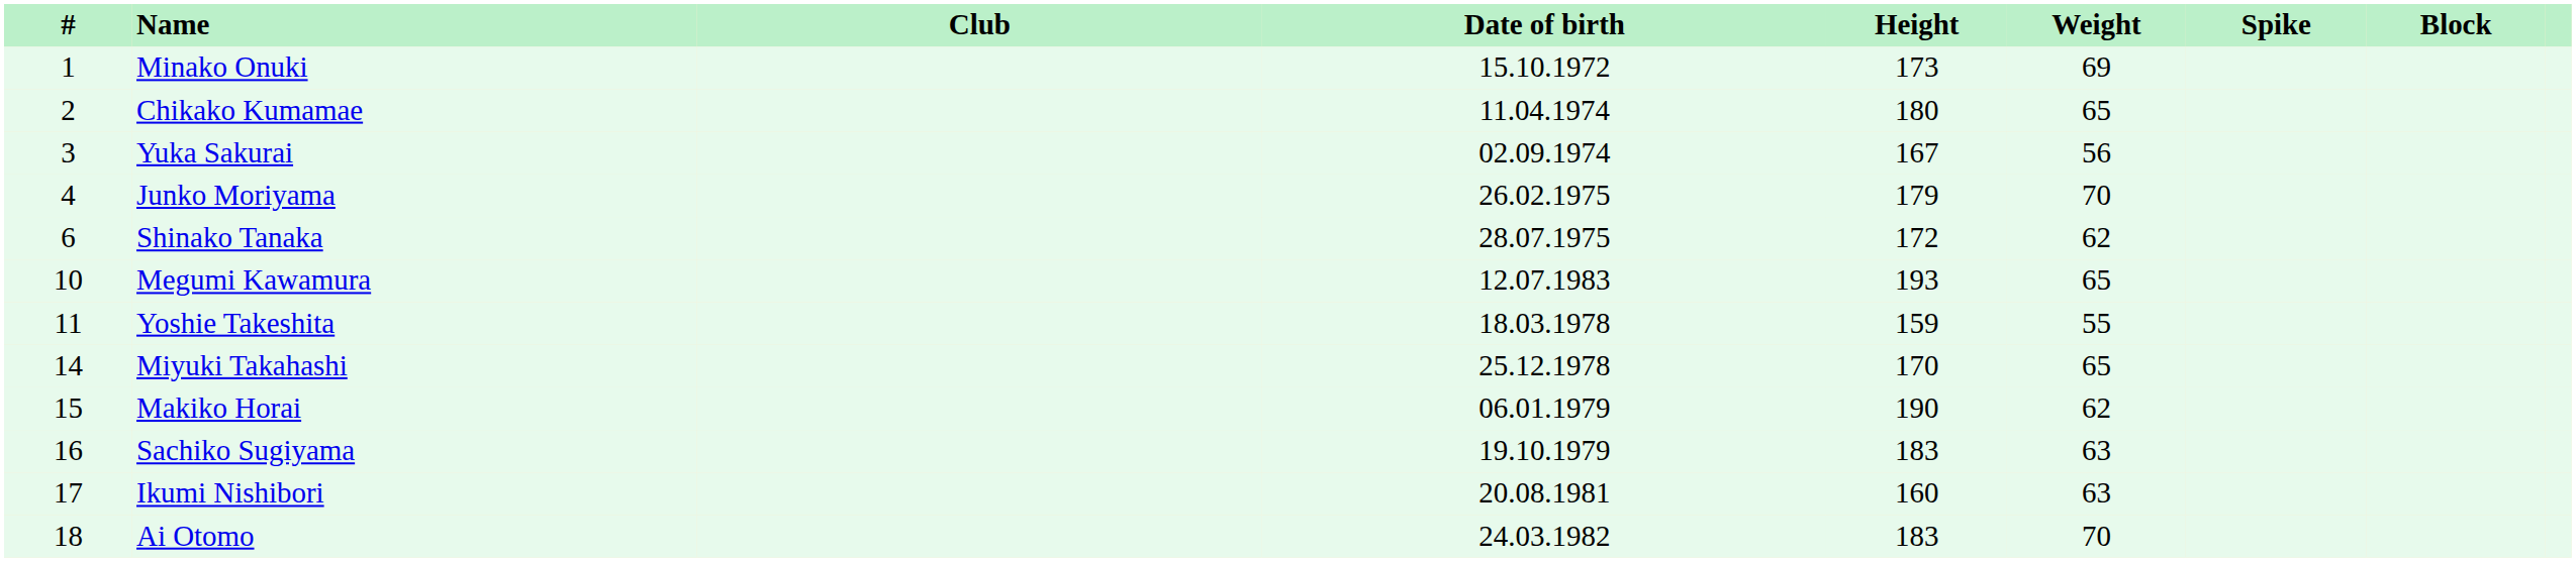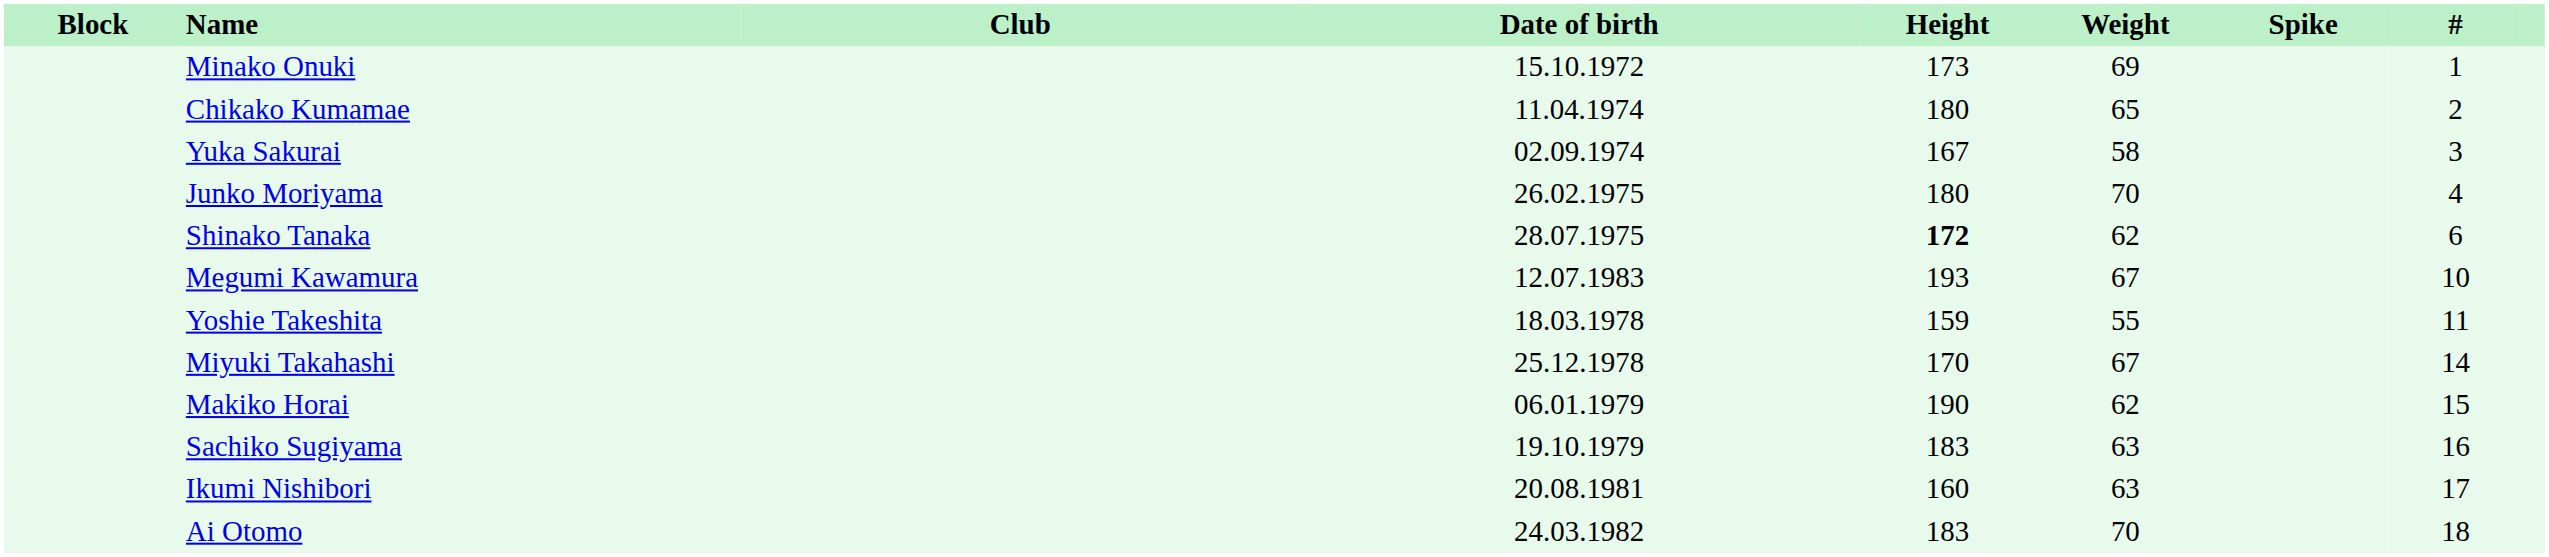 <table border=0 cellpadding=2 cellspacing=0  |- bgcolor=#FFECCE style="text-align:center; font-size:90%;" width=100%>
 <tr bgcolor=#BBF0C9>
-<th width=5%>#</th>
+<th width=7%>Block</th>
 <th style="width:22%; text-align:left;">Name</th>
 <th width=22%>Club</th>
 <th width=22%>Date of birth</th>
 <th width=7%>Height</th>
 <th width=7%>Weight</th>
 <th width=7%>Spike</th>
-<th width=7%>Block</th>
+<th width=5%>#</th>
 <th></th>
 </tr>
 <tr bgcolor=#E7FAEC>
-<td>1</td>
+<td></td>
 <td align=left><a href='#'>Minako Onuki</a></td>
 <td></td>
 <td>15.10.1972</td>
 <td>173</td>
 <td>69</td>
 <td></td>
-<td></td>
+<td>1</td>
 <td></td>
 </tr>
 <tr bgcolor=#E7FAEC>
-<td>2</td>
+<td></td>
 <td align=left><a href='#'>Chikako Kumamae</a></td>
 <td></td>
 <td>11.04.1974</td>
 <td>180</td>
 <td>65</td>
 <td></td>
-<td></td>
+<td>2</td>
 <td></td>
 </tr>
 <tr bgcolor=#E7FAEC>
-<td>3</td>
+<td></td>
 <td align=left><a href='#'>Yuka Sakurai</a></td>
 <td></td>
 <td>02.09.1974</td>
 <td>167</td>
-<td>56</td>
+<td>58</td>
 <td></td>
-<td></td>
+<td>3</td>
 <td></td>
 </tr>
 <tr bgcolor=#E7FAEC>
-<td>4</td>
+<td></td>
 <td align=left><a href='#'>Junko Moriyama</a></td>
 <td></td>
 <td>26.02.1975</td>
-<td>179</td>
+<td>180</td>
 <td>70</td>
 <td></td>
-<td></td>
+<td>4</td>
 <td></td>
 </tr>
 <tr bgcolor=#E7FAEC>
-<td>6</td>
+<td></td>
 <td align=left><a href='#'>Shinako Tanaka</a></td>
 <td></td>
 <td>28.07.1975</td>
-<td>172</td>
+<td><strong>172</strong></td>
 <td>62</td>
 <td></td>
-<td></td>
+<td>6</td>
 <td></td>
 </tr>
 <tr bgcolor=#E7FAEC>
-<td>10</td>
+<td></td>
 <td align=left><a href='#'>Megumi Kawamura</a></td>
 <td></td>
 <td>12.07.1983</td>
 <td>193</td>
-<td>65</td>
+<td>67</td>
 <td></td>
-<td></td>
+<td>10</td>
 <td></td>
 </tr>
 <tr bgcolor=#E7FAEC>
-<td>11</td>
+<td></td>
 <td align=left><a href='#'>Yoshie Takeshita</a></td>
 <td></td>
 <td>18.03.1978</td>
 <td>159</td>
 <td>55</td>
 <td></td>
-<td></td>
+<td>11</td>
 <td></td>
 </tr>
 <tr bgcolor=#E7FAEC>
-<td>14</td>
+<td></td>
 <td align=left><a href='#'>Miyuki Takahashi</a></td>
 <td></td>
 <td>25.12.1978</td>
 <td>170</td>
-<td>65</td>
+<td>67</td>
 <td></td>
-<td></td>
+<td>14</td>
 <td></td>
 </tr>
 <tr bgcolor=#E7FAEC>
-<td>15</td>
+<td></td>
 <td align=left><a href='#'>Makiko Horai</a></td>
 <td></td>
 <td>06.01.1979</td>
 <td>190</td>
 <td>62</td>
 <td></td>
-<td></td>
+<td>15</td>
 <td></td>
 </tr>
 <tr bgcolor=#E7FAEC>
-<td>16</td>
+<td></td>
 <td align=left><a href='#'>Sachiko Sugiyama</a></td>
 <td></td>
 <td>19.10.1979</td>
 <td>183</td>
 <td>63</td>
 <td></td>
-<td></td>
+<td>16</td>
 <td></td>
 </tr>
 <tr bgcolor=#E7FAEC>
-<td>17</td>
+<td></td>
 <td align=left><a href='#'>Ikumi Nishibori</a></td>
 <td></td>
 <td>20.08.1981</td>
 <td>160</td>
 <td>63</td>
 <td></td>
-<td></td>
+<td>17</td>
 <td></td>
 </tr>
 <tr bgcolor=#E7FAEC>
-<td>18</td>
+<td></td>
 <td align=left><a href='#'>Ai Otomo</a></td>
 <td></td>
 <td>24.03.1982</td>
 <td>183</td>
 <td>70</td>
 <td></td>
-<td></td>
+<td>18</td>
 <td></td>
 </tr>
 </table>
